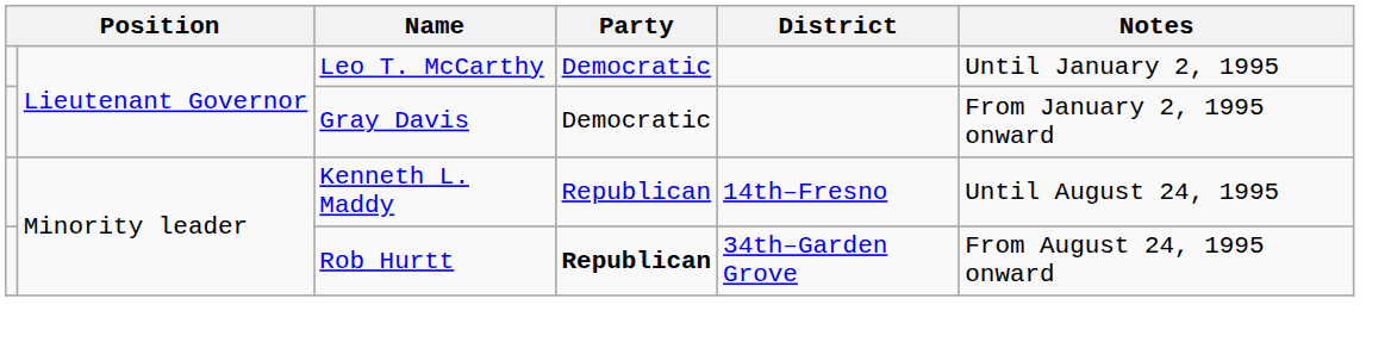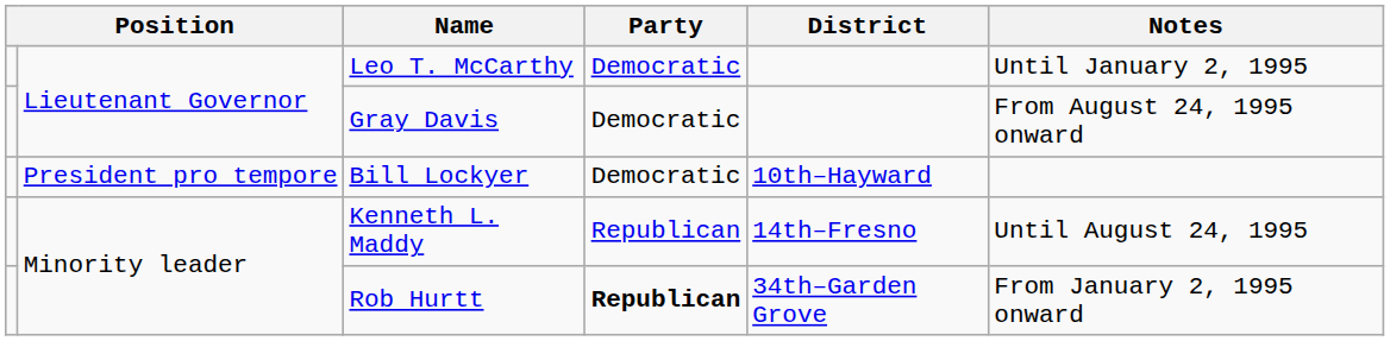 <table class="wikitable" style="font-size:100%">
 <tr>
 <th scope="col" colspan="2" width="150">Position</th>
 <th scope="col" width="120">Name</th>
 <th scope="col" width="70">Party</th>
 <th scope="col" width="120">District</th>
 <th scope="col" width="200">Notes</th>
 </tr>
 <tr>
 <td></td>
 <td rowspan="2"><a href='#'>Lieutenant Governor</a></td>
 <td><a href='#'>Leo T. McCarthy</a></td>
 <td><a href='#'>Democratic</a></td>
 <td></td>
 <td>Until January 2, 1995</td>
 </tr>
 <tr>
 <td></td>
 <td><a href='#'>Gray Davis</a></td>
 <td>Democratic</td>
 <td></td>
-<td>From January 2, 1995 onward</td>
+<td>From August 24, 1995 onward</td>
+</tr>
+<tr>
+<td></td>
+<td><a href='#'>President pro tempore</a></td>
+<td><a href='#'>Bill Lockyer</a></td>
+<td>Democratic</td>
+<td><a href='#'>10th–Hayward</a></td>
+<td></td>
 </tr>
 <tr>
 <td></td>
 <td rowspan="2">Minority leader</td>
 <td><a href='#'>Kenneth L. Maddy</a></td>
 <td><a href='#'>Republican</a></td>
 <td><a href='#'>14th–Fresno</a></td>
 <td>Until August 24, 1995</td>
 </tr>
 <tr>
 <td></td>
 <td><a href='#'>Rob Hurtt</a></td>
 <td><strong>Republican</strong></td>
 <td><a href='#'>34th–Garden Grove</a></td>
-<td>From August 24, 1995 onward</td>
+<td>From January 2, 1995 onward</td>
 </tr>
 </table>
